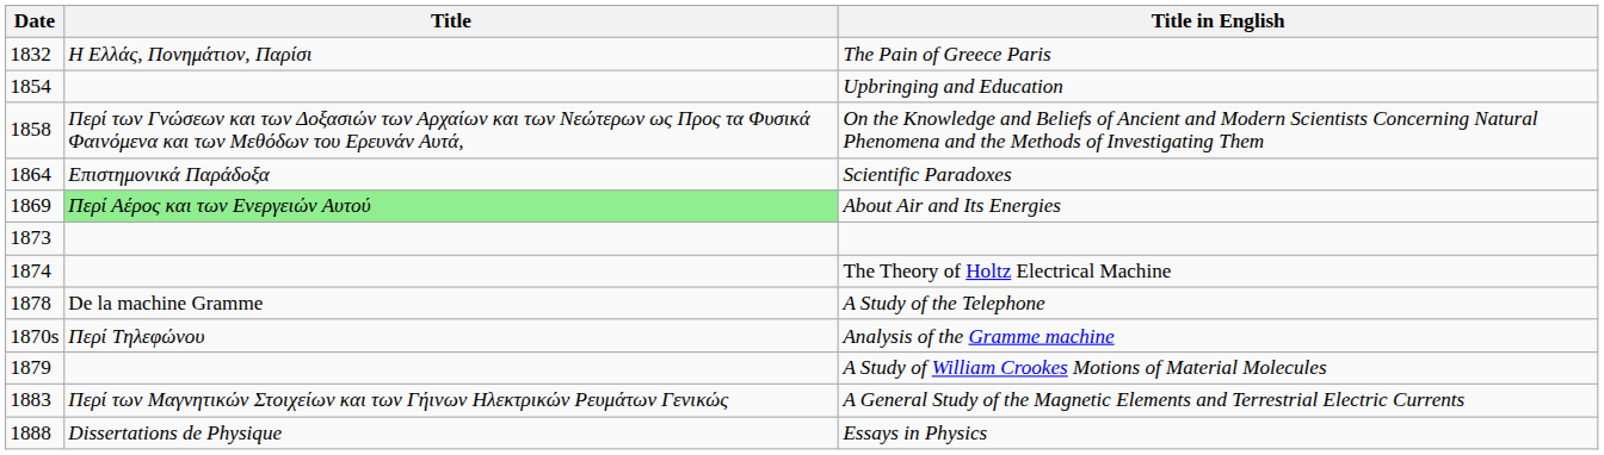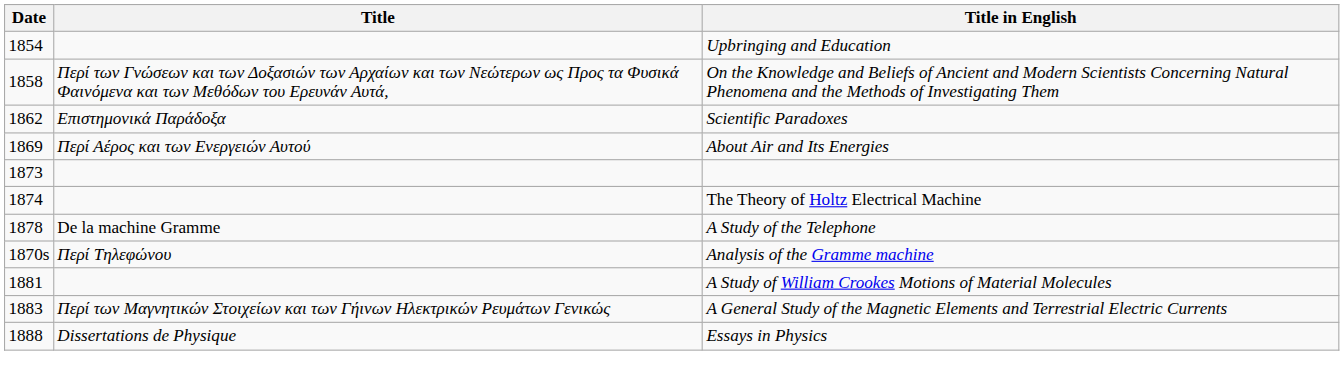 <table class="wikitable">
 <tr>
 <th>Date</th>
 <th>Title</th>
 <th>Title in English</th>
-</tr>
-<tr>
-<td>1832</td>
-<td><em>Η Ελλάς, Πονημάτιον, Παρίσι</em></td>
-<td><em>The Pain of Greece Paris</em></td>
 </tr>
 <tr>
 <td>1854</td>
 <td></td>
 <td><em>Upbringing and Education</em></td>
 </tr>
 <tr>
 <td>1858</td>
 <td><em>Περί των Γνώσεων και των Δοξασιών των Αρχαίων και των Νεώτερων ως Προς τα Φυσικά Φαινόμενα και των Μεθόδων του Ερευνάν Αυτά,</em></td>
 <td><em>On the Knowledge and Beliefs of Ancient and Modern Scientists Concerning Natural Phenomena and the Methods of Investigating Them</em></td>
 </tr>
 <tr>
-<td>1864</td>
+<td>1862</td>
 <td><em>Επιστημονικά Παράδοξα</em></td>
 <td><em>Scientific Paradoxes</em></td>
 </tr>
 <tr>
 <td>1869</td>
-<td style="background: lightgreen;"><em>Περί Αέρος και των Ενεργειών Αυτού</em></td>
+<td><em>Περί Αέρος και των Ενεργειών Αυτού</em></td>
 <td><em>About Air and Its Energies</em></td>
 </tr>
 <tr>
 <td>1873</td>
 <td></td>
 <td></td>
 </tr>
 <tr>
 <td>1874</td>
 <td><em></em></td>
 <td>The Theory of <a href='#'>Holtz</a> Electrical Machine</td>
 </tr>
 <tr>
 <td>1878</td>
 <td>De la machine Gramme</td>
 <td><em>A Study of the Telephone</em></td>
 </tr>
 <tr>
 <td>1870s</td>
 <td><em>Περί Tηλεφώνου</em></td>
 <td><em>Analysis of the <a href='#'>Gramme machine</a></em></td>
 </tr>
 <tr>
-<td>1879</td>
+<td>1881</td>
 <td></td>
 <td><em>A Study of <a href='#'>William Crookes</a> Motions of Material Molecules</em></td>
 </tr>
 <tr>
 <td>1883</td>
 <td><em>Περί των Μαγνητικών Στοιχείων και των Γήινων Ηλεκτρικών Ρευμάτων Γενικώς</em></td>
 <td><em>A General Study of the Magnetic Elements and Terrestrial Electric Currents</em></td>
 </tr>
 <tr>
 <td>1888</td>
 <td><em>Dissertations de Physique</em></td>
 <td><em>Essays in Physics</em></td>
 </tr>
 </table>
